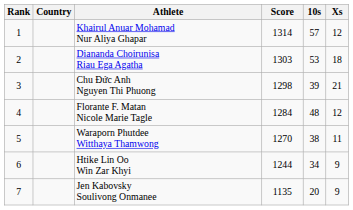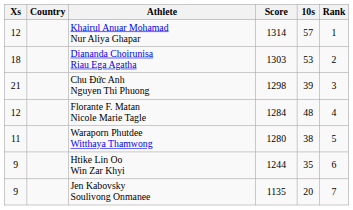 <table class=wikitable style="text-align:center">
 <tr>
-<th width=40>Rank</th>
+<th width=30>Xs</th>
 <th width=60>Country</th>
 <th width=300>Athlete</th>
 <th width=60>Score</th>
 <th width=30>10s</th>
-<th width=30>Xs</th>
+<th width=40>Rank</th>
 </tr>
 <tr>
-<td>1</td>
+<td>12</td>
 <td></td>
 <td align=left><a href='#'>Khairul Anuar Mohamad</a><br>Nur Aliya Ghapar</td>
 <td>1314</td>
 <td>57</td>
-<td>12</td>
+<td>1</td>
 </tr>
 <tr>
-<td>2</td>
+<td>18</td>
 <td></td>
 <td align=left><a href='#'>Diananda Choirunisa</a><br><a href='#'>Riau Ega Agatha</a></td>
 <td>1303</td>
 <td>53</td>
-<td>18</td>
+<td>2</td>
 </tr>
 <tr>
-<td>3</td>
+<td>21</td>
 <td></td>
 <td align=left>Chu Đức Anh<br>Nguyen Thi Phuong</td>
 <td>1298</td>
 <td>39</td>
-<td>21</td>
+<td>3</td>
 </tr>
 <tr>
-<td>4</td>
+<td>12</td>
 <td></td>
 <td align=left>Florante F. Matan<br>Nicole Marie Tagle</td>
 <td>1284</td>
 <td>48</td>
-<td>12</td>
+<td>4</td>
 </tr>
 <tr>
-<td>5</td>
+<td>11</td>
 <td></td>
 <td align=left>Waraporn Phutdee<br><a href='#'>Witthaya Thamwong</a></td>
-<td>1270</td>
+<td>1280</td>
 <td>38</td>
-<td>11</td>
+<td>5</td>
 </tr>
 <tr>
-<td>6</td>
+<td>9</td>
 <td></td>
 <td align=left>Htike Lin Oo<br>Win Zar Khyi</td>
 <td>1244</td>
-<td>34</td>
-<td>9</td>
+<td>35</td>
+<td>6</td>
 </tr>
 <tr>
-<td>7</td>
+<td>9</td>
 <td></td>
 <td align=left>Jen Kabovsky<br>Soulivong Onmanee</td>
 <td>1135</td>
 <td>20</td>
-<td>9</td>
+<td>7</td>
 </tr>
 </table>
